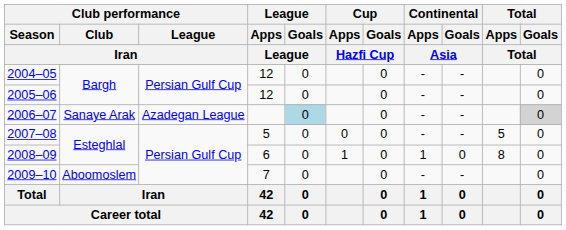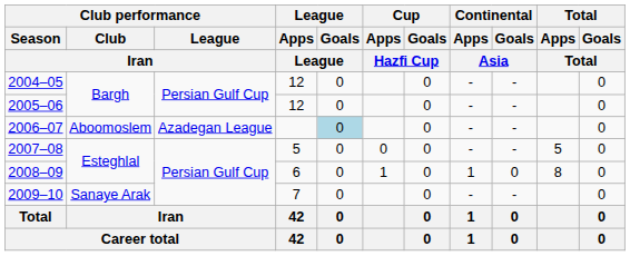 <table class="wikitable" style="text-align:center">
 <tr>
 <th colspan=3>Club performance</th>
 <th colspan=2>League</th>
 <th colspan=2>Cup</th>
 <th colspan=2>Continental</th>
 <th colspan=2>Total</th>
 </tr>
 <tr>
 <th>Season</th>
 <th>Club</th>
 <th>League</th>
 <th>Apps</th>
 <th>Goals</th>
 <th>Apps</th>
 <th>Goals</th>
 <th>Apps</th>
 <th>Goals</th>
 <th>Apps</th>
 <th>Goals</th>
 </tr>
 <tr>
 <th colspan=3>Iran</th>
 <th colspan=2>League</th>
 <th colspan=2><a href='#'>Hazfi Cup</a></th>
 <th colspan=2><a href='#'>Asia</a></th>
 <th colspan=2>Total</th>
 </tr>
 <tr>
 <td><a href='#'>2004–05</a></td>
 <td rowspan="2"><a href='#'>Bargh</a></td>
 <td rowspan="2"><a href='#'>Persian Gulf Cup</a></td>
 <td>12</td>
 <td>0</td>
 <td></td>
 <td>0</td>
 <td>-</td>
 <td>-</td>
 <td></td>
 <td>0</td>
 </tr>
 <tr>
 <td><a href='#'>2005–06</a></td>
 <td>12</td>
 <td>0</td>
 <td></td>
 <td>0</td>
 <td>-</td>
 <td>-</td>
 <td></td>
 <td>0</td>
 </tr>
 <tr>
 <td><a href='#'>2006–07</a></td>
-<td rowspan="1"><a href='#'>Sanaye Arak</a></td>
+<td rowspan="1"><a href='#'>Aboomoslem</a></td>
 <td rowspan="1"><a href='#'>Azadegan League</a></td>
 <td></td>
 <td style="background: lightblue;">0</td>
 <td></td>
 <td>0</td>
 <td>-</td>
 <td>-</td>
 <td></td>
-<td style="background: lightgrey;">0</td>
+<td>0</td>
 </tr>
 <tr>
 <td><a href='#'>2007–08</a></td>
 <td rowspan="2"><a href='#'>Esteghlal</a></td>
 <td rowspan="3"><a href='#'>Persian Gulf Cup</a></td>
 <td>5</td>
 <td>0</td>
 <td>0</td>
 <td>0</td>
 <td>-</td>
 <td>-</td>
 <td>5</td>
 <td>0</td>
 </tr>
 <tr>
 <td><a href='#'>2008–09</a></td>
 <td>6</td>
 <td>0</td>
 <td>1</td>
 <td>0</td>
 <td>1</td>
 <td>0</td>
 <td>8</td>
 <td>0</td>
 </tr>
 <tr>
 <td><a href='#'>2009–10</a></td>
-<td rowspan="1"><a href='#'>Aboomoslem</a></td>
+<td rowspan="1"><a href='#'>Sanaye Arak</a></td>
 <td>7</td>
 <td>0</td>
 <td></td>
 <td>0</td>
 <td>-</td>
 <td>-</td>
 <td></td>
 <td>0</td>
 </tr>
 <tr>
 <th rowspan=1>Total</th>
 <th colspan=2>Iran</th>
 <th>42</th>
 <th>0</th>
 <th></th>
 <th>0</th>
 <th>1</th>
 <th>0</th>
 <th></th>
 <th>0</th>
 </tr>
 <tr>
 <th colspan=3>Career total</th>
 <th>42</th>
 <th>0</th>
 <th></th>
 <th>0</th>
 <th>1</th>
 <th>0</th>
 <th></th>
 <th>0</th>
 </tr>
 </table>
